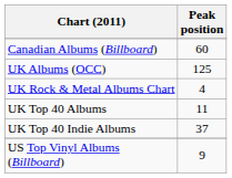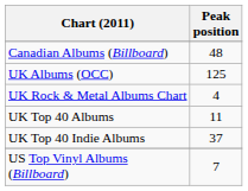 <table class="wikitable sortable">
 <tr>
 <th scope="col">Chart (2011)</th>
 <th scope="col">Peak<br>position</th>
 </tr>
 <tr>
 </tr>
 <tr>
 <td><a href='#'>Canadian Albums</a> (<a href='#'><em>Billboard</em></a>)</td>
-<td style="text-align:center;">60</td>
+<td style="text-align:center;">48</td>
 </tr>
 <tr>
 <td><a href='#'>UK Albums</a> (<a href='#'>OCC</a>)</td>
 <td style="text-align:center;">125</td>
 </tr>
 <tr>
 <td><a href='#'>UK Rock & Metal Albums Chart</a></td>
 <td style="text-align:center;">4</td>
 </tr>
 <tr>
 <td>UK Top 40 Albums </td>
 <td style="text-align:center;">11</td>
 </tr>
 <tr>
 <td>UK Top 40 Indie Albums</td>
 <td style="text-align:center;">37</td>
 </tr>
 <tr>
 </tr>
 <tr>
 </tr>
 <tr>
 </tr>
 <tr>
 </tr>
 <tr>
 </tr>
 <tr>
 <td>US <a href='#'>Top Vinyl Albums</a><br>(<em><a href='#'>Billboard</a></em>)</td>
-<td style="text-align:center;">9</td>
+<td style="text-align:center;">7</td>
 </tr>
 </table>
